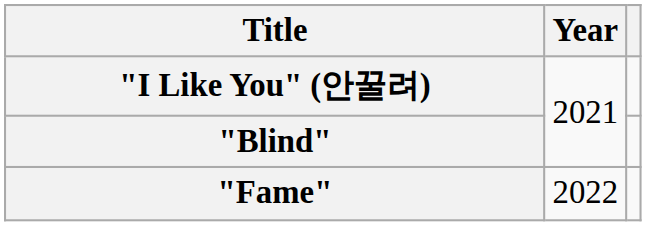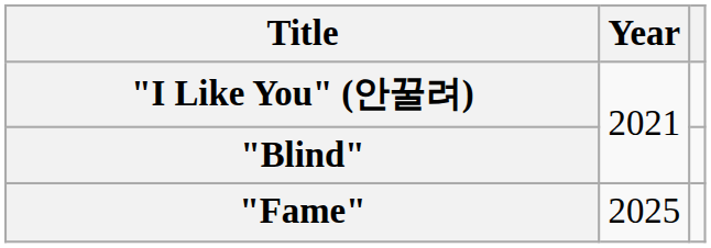 <table class="wikitable plainrowheaders" style="text-align:center;">
 <tr>
 <th scope="col" style="width:16em;">Title</th>
 <th scope="col">Year</th>
 <th scope="col"></th>
 </tr>
 <tr>
 <th scope="row">"I Like You" (안꿀려)</th>
 <td rowspan="2">2021</td>
 <td></td>
 </tr>
 <tr>
 <th scope="row">"Blind"</th>
 <td></td>
 </tr>
 <tr>
 <th scope="row">"Fame"</th>
-<td>2022</td>
+<td>2025</td>
 <td></td>
 </tr>
 </table>
